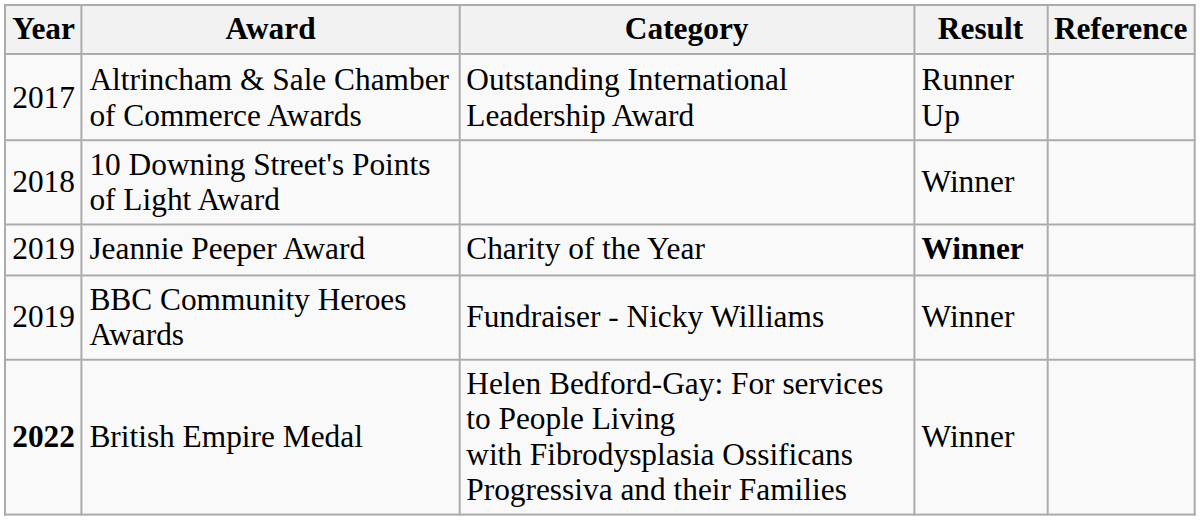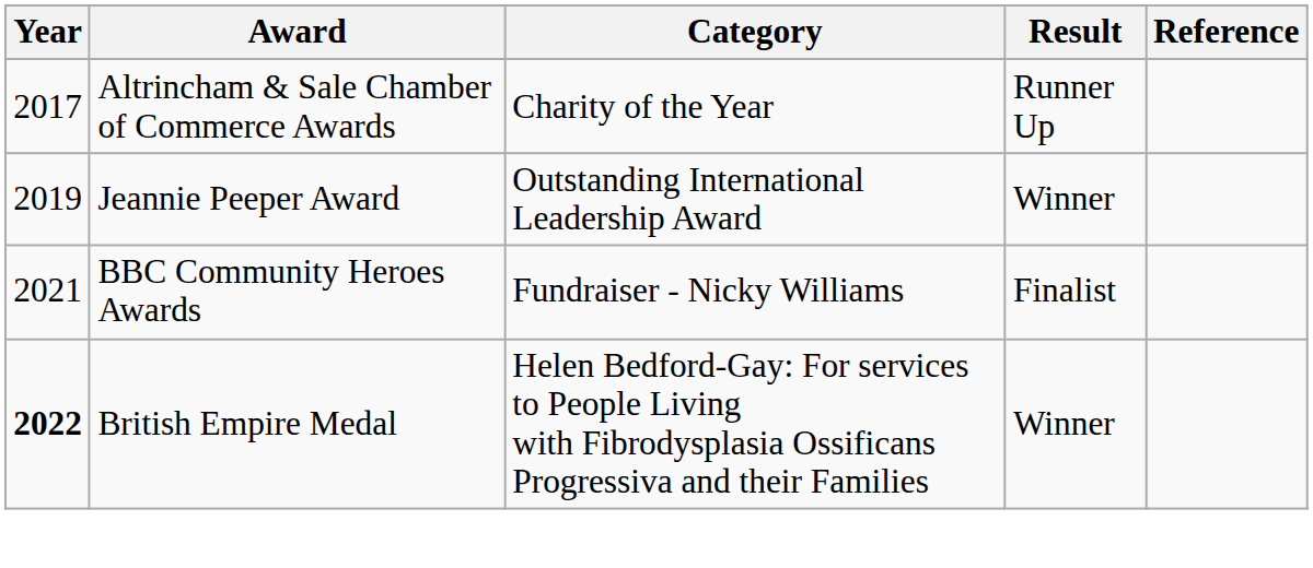 <table class="wikitable">
 <tr>
 <th>Year</th>
 <th>Award</th>
 <th>Category</th>
 <th>Result</th>
 <th>Reference</th>
 </tr>
 <tr>
 <td>2017</td>
 <td>Altrincham & Sale Chamber of Commerce Awards</td>
-<td>Outstanding International Leadership Award</td>
+<td>Charity of the Year</td>
 <td>Runner Up</td>
-<td></td>
-</tr>
-<tr>
-<td>2018</td>
-<td>10 Downing Street's Points of Light Award</td>
-<td></td>
-<td>Winner</td>
 <td></td>
 </tr>
 <tr>
 <td>2019</td>
 <td>Jeannie Peeper Award</td>
-<td>Charity of the Year</td>
-<td><strong>Winner</strong></td>
+<td>Outstanding International Leadership Award</td>
+<td>Winner</td>
 <td></td>
 </tr>
 <tr>
-<td>2019</td>
+<td>2021</td>
 <td>BBC Community Heroes Awards</td>
 <td>Fundraiser - Nicky Williams</td>
-<td>Winner</td>
+<td>Finalist</td>
 <td></td>
 </tr>
 <tr>
 <td><strong>2022</strong></td>
 <td>British Empire Medal</td>
 <td>Helen Bedford-Gay: For services to People Living<br>with Fibrodysplasia Ossificans Progressiva and their Families</td>
 <td>Winner</td>
 <td></td>
 </tr>
 </table>
